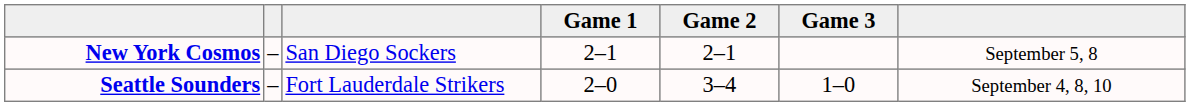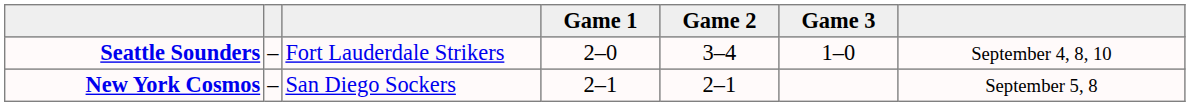 <table style=border-collapse:collapse border=1 cellspacing=0 cellpadding=2>
 <tr align=center bgcolor=#efefef>
 <th width=180></th>
 <th width=5></th>
 <th width=180></th>
 <th width=80>Game 1</th>
 <th width=80>Game 2</th>
 <th width=80>Game 3</th>
 <td width=200></td>
 </tr>
 <tr align=center bgcolor=fffafa>
+<td align=right><strong><a href='#'>Seattle Sounders</a></strong></td>
+<td>–</td>
+<td align=left><a href='#'>Fort Lauderdale Strikers</a></td>
+<td>2–0</td>
+<td>3–4</td>
+<td>1–0</td>
+<td><small>September 4, 8, 10</small></td>
+</tr>
+<tr align=center bgcolor=fffafa>
 <td align=right><strong><a href='#'>New York Cosmos</a></strong></td>
 <td>–</td>
 <td align=left><a href='#'>San Diego Sockers</a></td>
 <td>2–1</td>
 <td>2–1</td>
 <td></td>
 <td><small>September 5, 8</small></td>
 </tr>
-<tr align=center bgcolor=fffafa>
-<td align=right><strong><a href='#'>Seattle Sounders</a></strong></td>
-<td>–</td>
-<td align=left><a href='#'>Fort Lauderdale Strikers</a></td>
-<td>2–0</td>
-<td>3–4</td>
-<td>1–0</td>
-<td><small>September 4, 8, 10</small></td>
-</tr>
 </table>
